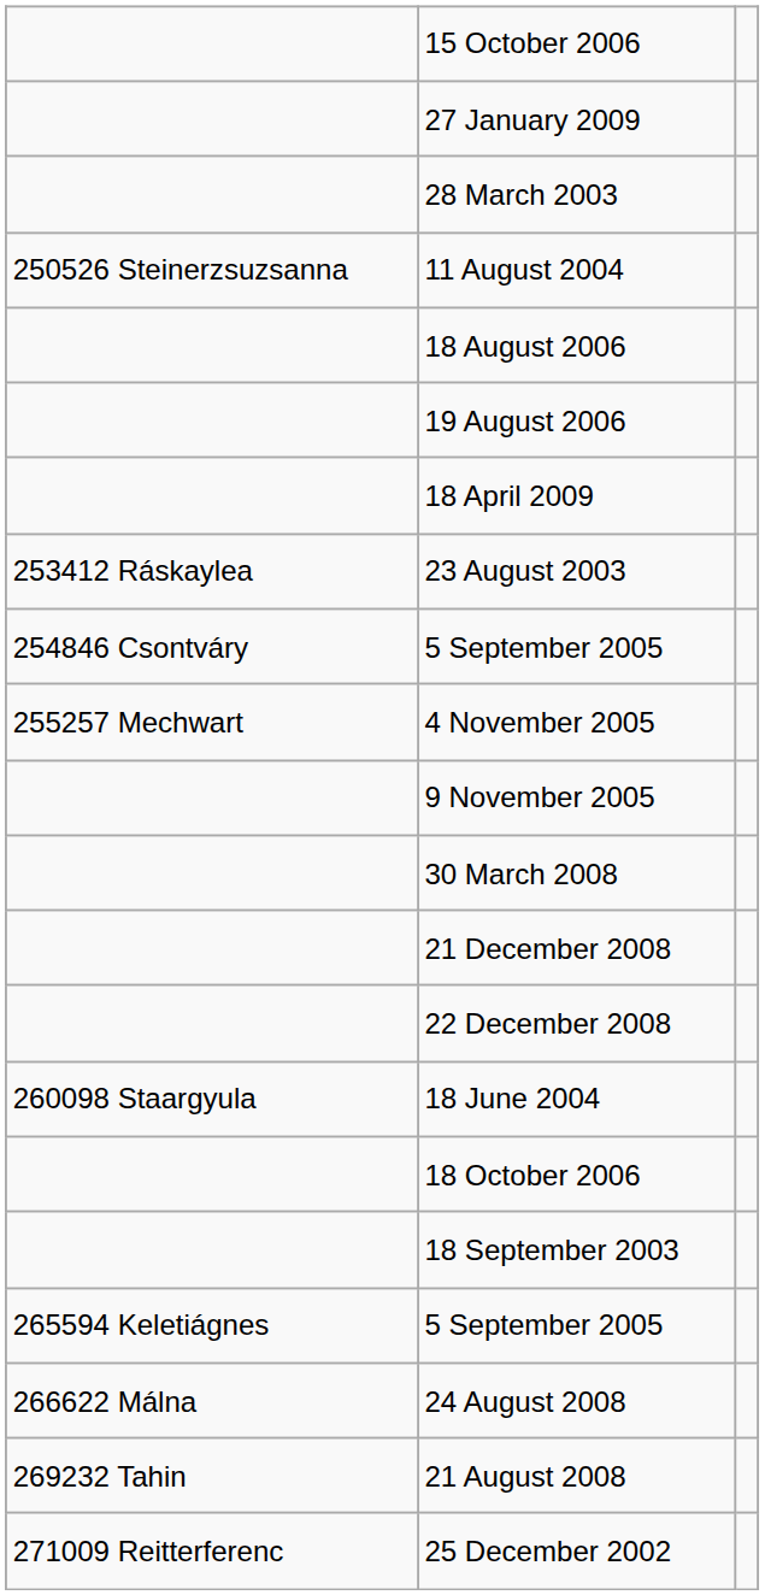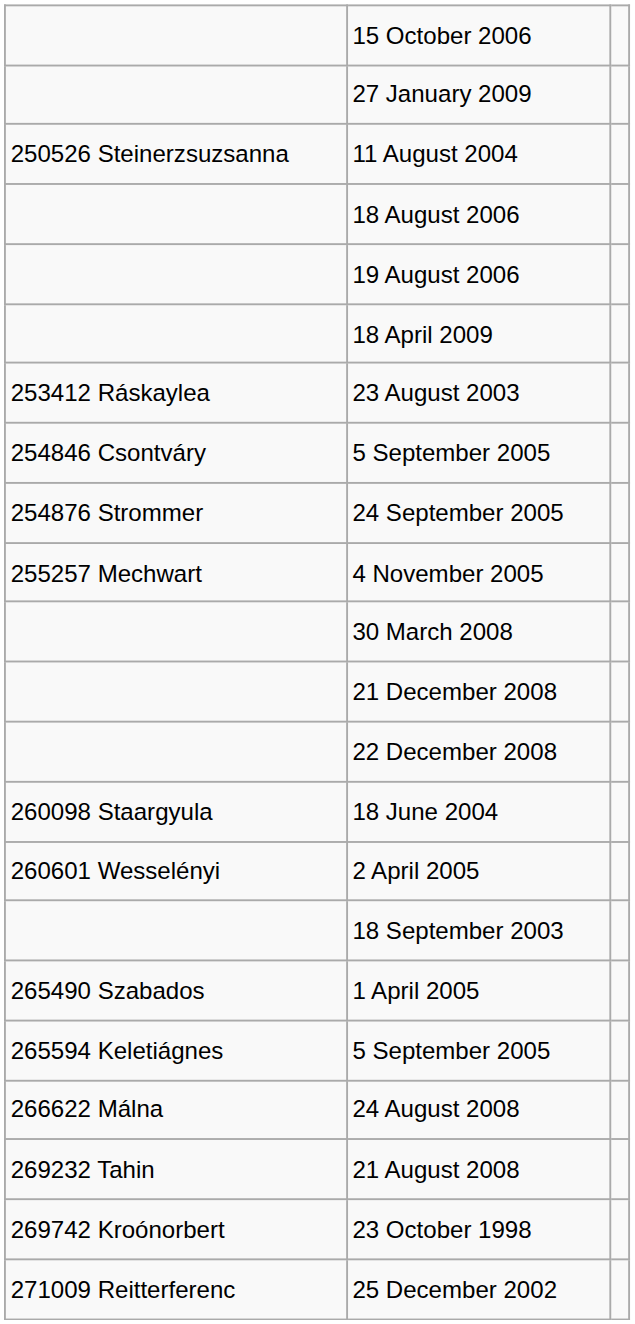 <table class="wikitable" style="font-size: 80%; float: left; width: 26em; margin-right: 1em; height: 700px">
 <tr>
 <td></td>
 <td>15 October 2006</td>
 <td> </td>
 </tr>
 <tr>
 <td></td>
 <td>27 January 2009</td>
-<td></td>
-</tr>
-<tr>
-<td></td>
-<td>28 March 2003</td>
 <td></td>
 </tr>
 <tr>
 <td>250526 Steinerzsuzsanna</td>
 <td>11 August 2004</td>
 <td> </td>
 </tr>
 <tr>
 <td></td>
 <td>18 August 2006</td>
 <td> </td>
 </tr>
 <tr>
 <td></td>
 <td>19 August 2006</td>
 <td> </td>
 </tr>
 <tr>
 <td></td>
 <td>18 April 2009</td>
 <td></td>
 </tr>
 <tr>
 <td>253412 Ráskaylea</td>
 <td>23 August 2003</td>
 <td> </td>
 </tr>
 <tr>
 <td>254846 Csontváry</td>
 <td>5 September 2005</td>
 <td></td>
 </tr>
 <tr>
-<td>255257 Mechwart</td>
-<td>4 November 2005</td>
+<td>254876 Strommer</td>
+<td>24 September 2005</td>
 <td></td>
 </tr>
 <tr>
-<td></td>
-<td>9 November 2005</td>
+<td>255257 Mechwart</td>
+<td>4 November 2005</td>
 <td></td>
 </tr>
 <tr>
 <td></td>
 <td>30 March 2008</td>
 <td></td>
 </tr>
 <tr>
 <td></td>
 <td>21 December 2008</td>
 <td></td>
 </tr>
 <tr>
 <td></td>
 <td>22 December 2008</td>
 <td></td>
 </tr>
 <tr>
 <td>260098 Staargyula</td>
 <td>18 June 2004</td>
 <td></td>
 </tr>
 <tr>
-<td></td>
-<td>18 October 2006</td>
+<td>260601 Wesselényi</td>
+<td>2 April 2005</td>
 <td></td>
 </tr>
 <tr>
 <td></td>
 <td>18 September 2003</td>
 <td> </td>
+</tr>
+<tr>
+<td>265490 Szabados</td>
+<td>1 April 2005</td>
+<td></td>
 </tr>
 <tr>
 <td>265594 Keletiágnes</td>
 <td>5 September 2005</td>
 <td></td>
 </tr>
 <tr>
 <td>266622 Málna</td>
 <td>24 August 2008</td>
 <td></td>
 </tr>
 <tr>
 <td>269232 Tahin</td>
 <td>21 August 2008</td>
 <td></td>
 </tr>
 <tr>
+<td>269742 Kroónorbert</td>
+<td>23 October 1998</td>
+<td> </td>
+</tr>
+<tr>
 <td>271009 Reitterferenc</td>
 <td>25 December 2002</td>
 <td></td>
 </tr>
 </table>
